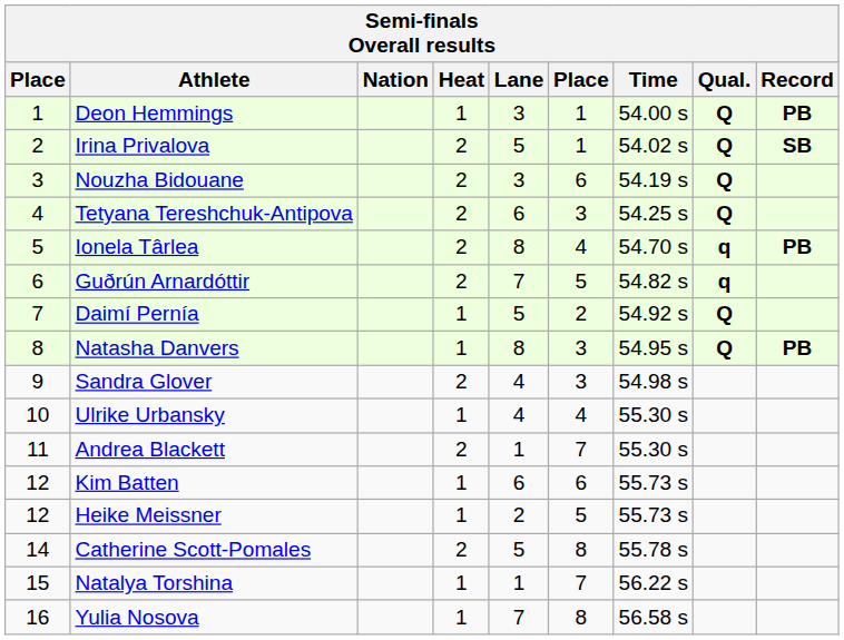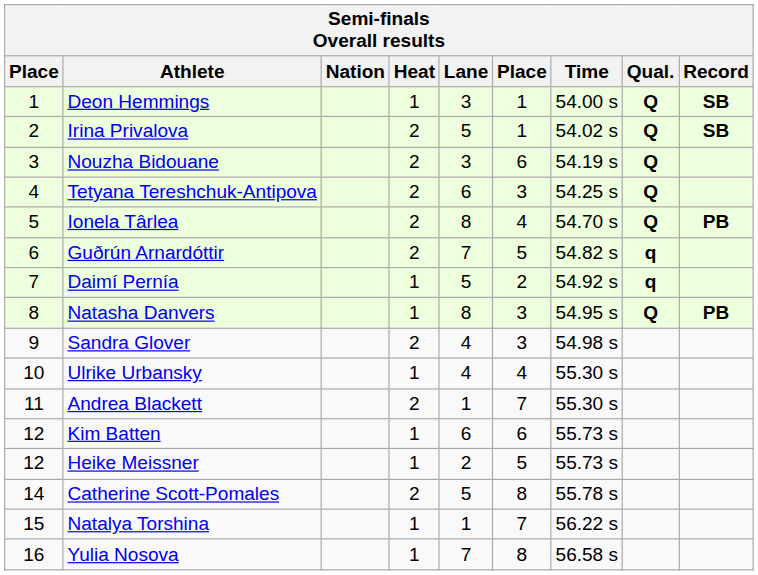 <table class="wikitable sortable">
 <tr>
 <th colspan=10>Semi-finals <br> Overall results</th>
 </tr>
 <tr>
 <th>Place</th>
 <th>Athlete</th>
 <th>Nation</th>
 <th>Heat</th>
 <th>Lane</th>
 <th>Place</th>
 <th>Time</th>
 <th>Qual.</th>
 <th>Record</th>
 </tr>
 <tr bgcolor = "eeffdd">
 <td align="center">1</td>
 <td align="left"><a href='#'>Deon Hemmings</a></td>
 <td align="left"></td>
 <td align="center">1</td>
 <td align="center">3</td>
 <td align="center">1</td>
 <td align="center">54.00 s</td>
 <td align="center"><strong>Q</strong></td>
-<td align="center"><strong>PB</strong></td>
+<td align="center"><strong>SB</strong></td>
 </tr>
 <tr bgcolor = "eeffdd">
 <td align="center">2</td>
 <td align="left"><a href='#'>Irina Privalova</a></td>
 <td align="left"></td>
 <td align="center">2</td>
 <td align="center">5</td>
 <td align="center">1</td>
 <td align="center">54.02 s</td>
 <td align="center"><strong>Q</strong></td>
 <td align="center"><strong>SB</strong></td>
 </tr>
 <tr bgcolor = "eeffdd">
 <td align="center">3</td>
 <td align="left"><a href='#'>Nouzha Bidouane</a></td>
 <td align="left"></td>
 <td align="center">2</td>
 <td align="center">3</td>
 <td align="center">6</td>
 <td align="center">54.19 s</td>
 <td align="center"><strong>Q</strong></td>
 <td align="center"></td>
 </tr>
 <tr bgcolor = "eeffdd">
 <td align="center">4</td>
 <td align="left"><a href='#'>Tetyana Tereshchuk-Antipova</a></td>
 <td align="left"></td>
 <td align="center">2</td>
 <td align="center">6</td>
 <td align="center">3</td>
 <td align="center">54.25 s</td>
 <td align="center"><strong>Q</strong></td>
 <td align="center"></td>
 </tr>
 <tr bgcolor = "eeffdd">
 <td align="center">5</td>
 <td align="left"><a href='#'>Ionela Târlea</a></td>
 <td align="left"></td>
 <td align="center">2</td>
 <td align="center">8</td>
 <td align="center">4</td>
 <td align="center">54.70 s</td>
-<td align="center"><strong>q</strong></td>
+<td align="center"><strong>Q</strong></td>
 <td align="center"><strong>PB</strong></td>
 </tr>
 <tr bgcolor = "eeffdd">
 <td align="center">6</td>
 <td align="left"><a href='#'>Guðrún Arnardóttir</a></td>
 <td align="left"></td>
 <td align="center">2</td>
 <td align="center">7</td>
 <td align="center">5</td>
 <td align="center">54.82 s</td>
 <td align="center"><strong>q</strong></td>
 <td align="center"></td>
 </tr>
 <tr bgcolor = "eeffdd">
 <td align="center">7</td>
 <td align="left"><a href='#'>Daimí Pernía</a></td>
 <td align="left"></td>
 <td align="center">1</td>
 <td align="center">5</td>
 <td align="center">2</td>
 <td align="center">54.92 s</td>
-<td align="center"><strong>Q</strong></td>
+<td align="center"><strong>q</strong></td>
 <td align="center"></td>
 </tr>
 <tr bgcolor = "eeffdd">
 <td align="center">8</td>
 <td align="left"><a href='#'>Natasha Danvers</a></td>
 <td align="left"></td>
 <td align="center">1</td>
 <td align="center">8</td>
 <td align="center">3</td>
 <td align="center">54.95 s</td>
 <td align="center"><strong>Q</strong></td>
 <td align="center"><strong>PB</strong></td>
 </tr>
 <tr>
 <td align="center">9</td>
 <td align="left"><a href='#'>Sandra Glover</a></td>
 <td align="left"></td>
 <td align="center">2</td>
 <td align="center">4</td>
 <td align="center">3</td>
 <td align="center">54.98 s</td>
 <td align="center"></td>
 <td align="center"></td>
 </tr>
 <tr>
 <td align="center">10</td>
 <td align="left"><a href='#'>Ulrike Urbansky</a></td>
 <td align="left"></td>
 <td align="center">1</td>
 <td align="center">4</td>
 <td align="center">4</td>
 <td align="center">55.30 s</td>
 <td align="center"></td>
 <td align="center"></td>
 </tr>
 <tr>
 <td align="center">11</td>
 <td align="left"><a href='#'>Andrea Blackett</a></td>
 <td align="left"></td>
 <td align="center">2</td>
 <td align="center">1</td>
 <td align="center">7</td>
 <td align="center">55.30 s</td>
 <td align="center"></td>
 <td align="center"></td>
 </tr>
 <tr>
 <td align="center">12</td>
 <td align="left"><a href='#'>Kim Batten</a></td>
 <td align="left"></td>
 <td align="center">1</td>
 <td align="center">6</td>
 <td align="center">6</td>
 <td align="center">55.73 s</td>
 <td align="center"></td>
 <td align="center"></td>
 </tr>
 <tr>
 <td align="center">12</td>
 <td align="left"><a href='#'>Heike Meissner</a></td>
 <td align="left"></td>
 <td align="center">1</td>
 <td align="center">2</td>
 <td align="center">5</td>
 <td align="center">55.73 s</td>
 <td align="center"></td>
 <td align="center"></td>
 </tr>
 <tr>
 <td align="center">14</td>
 <td align="left"><a href='#'>Catherine Scott-Pomales</a></td>
 <td align="left"></td>
 <td align="center">2</td>
 <td align="center">5</td>
 <td align="center">8</td>
 <td align="center">55.78 s</td>
 <td align="center"></td>
 <td align="center"></td>
 </tr>
 <tr>
 <td align="center">15</td>
 <td align="left"><a href='#'>Natalya Torshina</a></td>
 <td align="left"></td>
 <td align="center">1</td>
 <td align="center">1</td>
 <td align="center">7</td>
 <td align="center">56.22 s</td>
 <td align="center"></td>
 <td align="center"></td>
 </tr>
 <tr>
 <td align="center">16</td>
 <td align="left"><a href='#'>Yulia Nosova</a></td>
 <td align="left"></td>
 <td align="center">1</td>
 <td align="center">7</td>
 <td align="center">8</td>
 <td align="center">56.58 s</td>
 <td align="center"></td>
 <td align="center"></td>
 </tr>
 </table>
